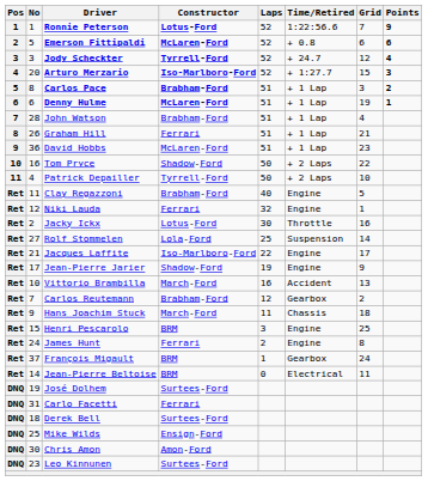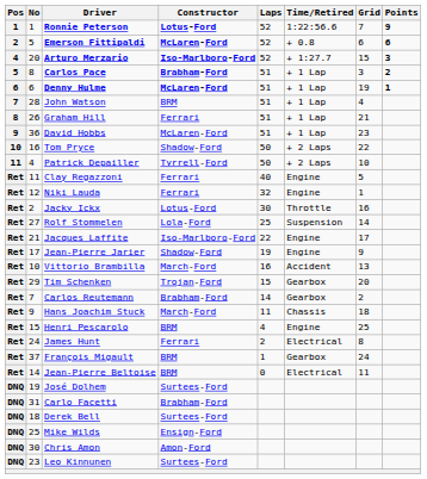 <table class="wikitable" style="font-size: 95%">
 <tr>
 <th>Pos</th>
 <th>No</th>
 <th>Driver</th>
 <th>Constructor</th>
 <th>Laps</th>
 <th>Time/Retired</th>
 <th>Grid</th>
 <th>Points</th>
 </tr>
 <tr>
 <th>1</th>
 <td>1</td>
 <td> <strong><a href='#'>Ronnie Peterson</a></strong></td>
 <td><strong><a href='#'>Lotus</a>-<a href='#'>Ford</a></strong></td>
 <td>52</td>
 <td>1:22:56.6</td>
 <td>7</td>
 <td><strong>9</strong></td>
 </tr>
 <tr>
 <th>2</th>
 <td>5</td>
 <td> <strong><a href='#'>Emerson Fittipaldi</a></strong></td>
 <td><strong><a href='#'>McLaren</a>-<a href='#'>Ford</a></strong></td>
 <td>52</td>
 <td>+ 0.8</td>
 <td>6</td>
 <td><strong>6</strong></td>
-</tr>
-<tr>
-<th>3</th>
-<td>3</td>
-<td> <strong><a href='#'>Jody Scheckter</a></strong></td>
-<td><strong><a href='#'>Tyrrell</a>-<a href='#'>Ford</a></strong></td>
-<td>52</td>
-<td>+ 24.7</td>
-<td>12</td>
-<td><strong>4</strong></td>
 </tr>
 <tr>
 <th>4</th>
 <td>20</td>
 <td> <strong><a href='#'>Arturo Merzario</a></strong></td>
 <td><strong><a href='#'>Iso-Marlboro</a>-<a href='#'>Ford</a></strong></td>
 <td>52</td>
 <td>+ 1:27.7</td>
 <td>15</td>
 <td><strong>3</strong></td>
 </tr>
 <tr>
 <th>5</th>
 <td>8</td>
 <td> <strong><a href='#'>Carlos Pace</a></strong></td>
 <td><strong><a href='#'>Brabham</a>-<a href='#'>Ford</a></strong></td>
 <td>51</td>
 <td>+ 1 Lap</td>
 <td>3</td>
 <td><strong>2</strong></td>
 </tr>
 <tr>
 <th>6</th>
 <td>6</td>
 <td> <strong><a href='#'>Denny Hulme</a></strong></td>
 <td><strong><a href='#'>McLaren</a>-<a href='#'>Ford</a></strong></td>
 <td>51</td>
 <td>+ 1 Lap</td>
 <td>19</td>
 <td><strong>1</strong></td>
 </tr>
 <tr>
 <th>7</th>
 <td>28</td>
 <td> <a href='#'>John Watson</a></td>
-<td><a href='#'>Brabham</a>-<a href='#'>Ford</a></td>
+<td><a href='#'>BRM</a></td>
 <td>51</td>
 <td>+ 1 Lap</td>
 <td>4</td>
 <td> </td>
 </tr>
 <tr>
 <th>8</th>
 <td>26</td>
 <td> <a href='#'>Graham Hill</a></td>
 <td><a href='#'>Ferrari</a></td>
 <td>51</td>
 <td>+ 1 Lap</td>
 <td>21</td>
 <td> </td>
 </tr>
 <tr>
 <th>9</th>
 <td>36</td>
 <td> <a href='#'>David Hobbs</a></td>
 <td><a href='#'>McLaren</a>-<a href='#'>Ford</a></td>
 <td>51</td>
 <td>+ 1 Lap</td>
 <td>23</td>
 <td> </td>
 </tr>
 <tr>
 <th>10</th>
 <td>16</td>
 <td>  <a href='#'>Tom Pryce</a></td>
 <td><a href='#'>Shadow</a>-<a href='#'>Ford</a></td>
 <td>50</td>
 <td>+ 2 Laps</td>
 <td>22</td>
 <td> </td>
 </tr>
 <tr>
 <th>11</th>
 <td>4</td>
 <td> <a href='#'>Patrick Depailler</a></td>
 <td><a href='#'>Tyrrell</a>-<a href='#'>Ford</a></td>
 <td>50</td>
 <td>+ 2 Laps</td>
 <td>10</td>
 <td> </td>
 </tr>
 <tr>
 <th>Ret</th>
 <td>11</td>
 <td>  <a href='#'>Clay Regazzoni</a></td>
-<td><a href='#'>Brabham</a>-<a href='#'>Ford</a></td>
+<td><a href='#'>Ferrari</a></td>
 <td>40</td>
 <td>Engine</td>
 <td>5</td>
 <td> </td>
 </tr>
 <tr>
 <th>Ret</th>
 <td>12</td>
 <td> <a href='#'>Niki Lauda</a></td>
 <td><a href='#'>Ferrari</a></td>
 <td>32</td>
 <td>Engine</td>
 <td>1</td>
 <td> </td>
 </tr>
 <tr>
 <th>Ret</th>
 <td>2</td>
 <td> <a href='#'>Jacky Ickx</a></td>
 <td><a href='#'>Lotus</a>-<a href='#'>Ford</a></td>
 <td>30</td>
 <td>Throttle</td>
 <td>16</td>
 <td> </td>
 </tr>
 <tr>
 <th>Ret</th>
 <td>27</td>
 <td> <a href='#'>Rolf Stommelen</a></td>
 <td><a href='#'>Lola</a>-<a href='#'>Ford</a></td>
 <td>25</td>
 <td>Suspension</td>
 <td>14</td>
 <td> </td>
 </tr>
 <tr>
 <th>Ret</th>
 <td>21</td>
 <td> <a href='#'>Jacques Laffite</a></td>
 <td><a href='#'>Iso-Marlboro</a>-<a href='#'>Ford</a></td>
 <td>22</td>
 <td>Engine</td>
 <td>17</td>
 <td> </td>
 </tr>
 <tr>
 <th>Ret</th>
 <td>17</td>
 <td> <a href='#'>Jean-Pierre Jarier</a></td>
 <td><a href='#'>Shadow</a>-<a href='#'>Ford</a></td>
 <td>19</td>
 <td>Engine</td>
 <td>9</td>
 <td> </td>
 </tr>
 <tr>
 <th>Ret</th>
 <td>10</td>
 <td> <a href='#'>Vittorio Brambilla</a></td>
 <td><a href='#'>March</a>-<a href='#'>Ford</a></td>
 <td>16</td>
 <td>Accident</td>
 <td>13</td>
 <td> </td>
 </tr>
 <tr>
 <th>Ret</th>
+<td>29</td>
+<td> <a href='#'>Tim Schenken</a></td>
+<td><a href='#'>Trojan</a>-<a href='#'>Ford</a></td>
+<td>15</td>
+<td>Gearbox</td>
+<td>20</td>
+<td> </td>
+</tr>
+<tr>
+<th>Ret</th>
 <td>7</td>
 <td> <a href='#'>Carlos Reutemann</a></td>
 <td><a href='#'>Brabham</a>-<a href='#'>Ford</a></td>
-<td>12</td>
+<td>14</td>
 <td>Gearbox</td>
 <td>2</td>
 <td> </td>
 </tr>
 <tr>
 <th>Ret</th>
 <td>9</td>
 <td> <a href='#'>Hans Joachim Stuck</a></td>
 <td><a href='#'>March</a>-<a href='#'>Ford</a></td>
 <td>11</td>
 <td>Chassis</td>
 <td>18</td>
 <td> </td>
 </tr>
 <tr>
 <th>Ret</th>
 <td>15</td>
 <td> <a href='#'>Henri Pescarolo</a></td>
 <td><a href='#'>BRM</a></td>
-<td>3</td>
+<td>4</td>
 <td>Engine</td>
 <td>25</td>
 <td> </td>
 </tr>
 <tr>
 <th>Ret</th>
 <td>24</td>
 <td> <a href='#'>James Hunt</a></td>
 <td><a href='#'>Ferrari</a></td>
 <td>2</td>
-<td>Engine</td>
+<td>Electrical</td>
 <td>8</td>
 <td> </td>
 </tr>
 <tr>
 <th>Ret</th>
 <td>37</td>
 <td> <a href='#'>François Migault</a></td>
 <td><a href='#'>BRM</a></td>
 <td>1</td>
 <td>Gearbox</td>
 <td>24</td>
 <td> </td>
 </tr>
 <tr>
 <th>Ret</th>
 <td>14</td>
 <td>  <a href='#'>Jean-Pierre Beltoise</a></td>
 <td><a href='#'>BRM</a></td>
 <td>0</td>
 <td>Electrical</td>
 <td>11</td>
 <td> </td>
 </tr>
 <tr>
 <th>DNQ</th>
 <td>19</td>
 <td> <a href='#'>José Dolhem</a></td>
 <td><a href='#'>Surtees</a>-<a href='#'>Ford</a></td>
 <td> </td>
 <td> </td>
 <td> </td>
 <td> </td>
 </tr>
 <tr>
 <th>DNQ</th>
 <td>31</td>
 <td> <a href='#'>Carlo Facetti</a></td>
-<td><a href='#'>Ferrari</a></td>
+<td><a href='#'>Brabham</a>-<a href='#'>Ford</a></td>
 <td> </td>
 <td> </td>
 <td> </td>
 <td> </td>
 </tr>
 <tr>
 <th>DNQ</th>
 <td>18</td>
 <td> <a href='#'>Derek Bell</a></td>
 <td><a href='#'>Surtees</a>-<a href='#'>Ford</a></td>
 <td> </td>
 <td> </td>
 <td> </td>
 <td> </td>
 </tr>
 <tr>
 <th>DNQ</th>
 <td>25</td>
 <td> <a href='#'>Mike Wilds</a></td>
 <td><a href='#'>Ensign</a>-<a href='#'>Ford</a></td>
 <td> </td>
 <td> </td>
 <td> </td>
 <td> </td>
 </tr>
 <tr>
 <th>DNQ</th>
 <td>30</td>
 <td> <a href='#'>Chris Amon</a></td>
 <td><a href='#'>Amon</a>-<a href='#'>Ford</a></td>
 <td> </td>
 <td> </td>
 <td> </td>
 <td> </td>
 </tr>
 <tr>
 <th>DNQ</th>
 <td>23</td>
 <td> <a href='#'>Leo Kinnunen</a></td>
 <td><a href='#'>Surtees</a>-<a href='#'>Ford</a></td>
 <td> </td>
 <td> </td>
 <td> </td>
 <td> </td>
 </tr>
 <tr>
 <th colspan="8"></th>
 </tr>
 </table>
